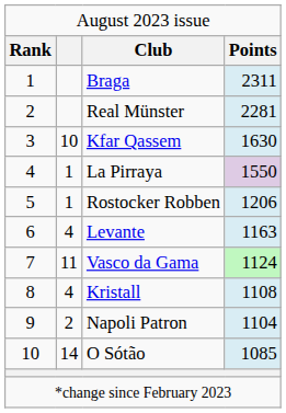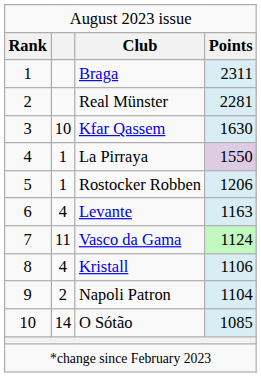 <table class="wikitable" style="font-size:88%">
 <tr align=center>
 <td colspan=4>August 2023 issue</td>
 </tr>
 <tr>
 <th>Rank</th>
 <th></th>
 <th>Club</th>
 <th>Points</th>
 </tr>
 <tr>
 <td align="center">1</td>
 <td align="center"></td>
 <td> <a href='#'>Braga</a></td>
 <td align=right bgcolor=#d9edf4>2311</td>
 </tr>
 <tr>
 <td align="center">2</td>
 <td align="center"></td>
 <td> Real Münster</td>
 <td align=right bgcolor=#d9edf4>2281</td>
 </tr>
 <tr>
 <td align="center">3</td>
 <td align="center"> 10</td>
 <td> <a href='#'>Kfar Qassem</a></td>
 <td align=right bgcolor=#d9edf4>1630</td>
 </tr>
 <tr>
 <td align="center">4</td>
 <td align="center"> 1</td>
 <td> La Pirraya</td>
 <td align=right bgcolor=#decbe4>1550</td>
 </tr>
 <tr>
 <td align="center">5</td>
 <td align="center"> 1</td>
 <td> Rostocker Robben</td>
 <td align=right bgcolor=#d9edf4>1206</td>
 </tr>
 <tr>
 <td align="center">6</td>
 <td align="center"> 4</td>
 <td> <a href='#'>Levante</a></td>
 <td align=right bgcolor=#d9edf4>1163</td>
 </tr>
 <tr>
 <td align="center">7</td>
 <td align="center"> 11</td>
 <td> <a href='#'>Vasco da Gama</a></td>
 <td align=right bgcolor=#c0f8c0>1124</td>
 </tr>
 <tr>
 <td align="center">8</td>
 <td align="center"> 4</td>
 <td> <a href='#'>Kristall</a></td>
-<td align=right bgcolor=#d9edf4>1108</td>
+<td align=right bgcolor=#d9edf4>1106</td>
 </tr>
 <tr>
 <td align="center">9</td>
 <td align="center"> 2</td>
 <td> Napoli Patron</td>
 <td align=right bgcolor=#d9edf4>1104</td>
 </tr>
 <tr>
 <td align="center">10</td>
 <td align="center"> 14</td>
 <td> O Sótão</td>
 <td align=right bgcolor=#d9edf4>1085</td>
 </tr>
 <tr>
 <th colspan=4></th>
 </tr>
 <tr align=center>
 <td colspan=4><small>*change since February 2023</small></td>
 </tr>
 </table>
